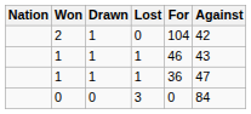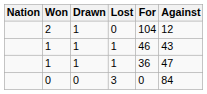 <table class="wikitable">
 <tr>
 <th>Nation</th>
 <th>Won</th>
 <th>Drawn</th>
 <th>Lost</th>
 <th>For</th>
 <th>Against</th>
 </tr>
 <tr>
 <td></td>
 <td>2</td>
 <td>1</td>
 <td>0</td>
 <td>104</td>
-<td>42</td>
+<td>12</td>
 </tr>
 <tr>
 <td></td>
 <td>1</td>
 <td>1</td>
 <td>1</td>
 <td>46</td>
 <td>43</td>
 </tr>
 <tr>
 <td></td>
 <td>1</td>
 <td>1</td>
 <td>1</td>
 <td>36</td>
 <td>47</td>
 </tr>
 <tr>
 <td></td>
 <td>0</td>
 <td>0</td>
 <td>3</td>
 <td>0</td>
 <td>84</td>
 </tr>
 </table>
